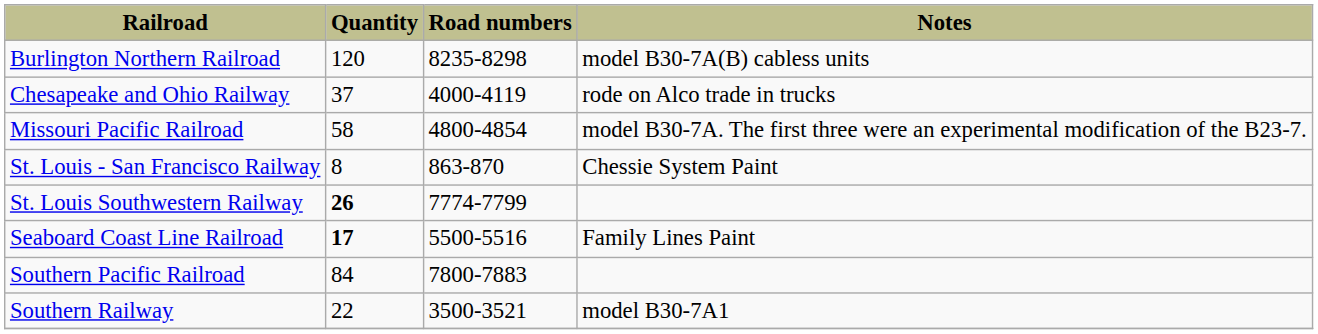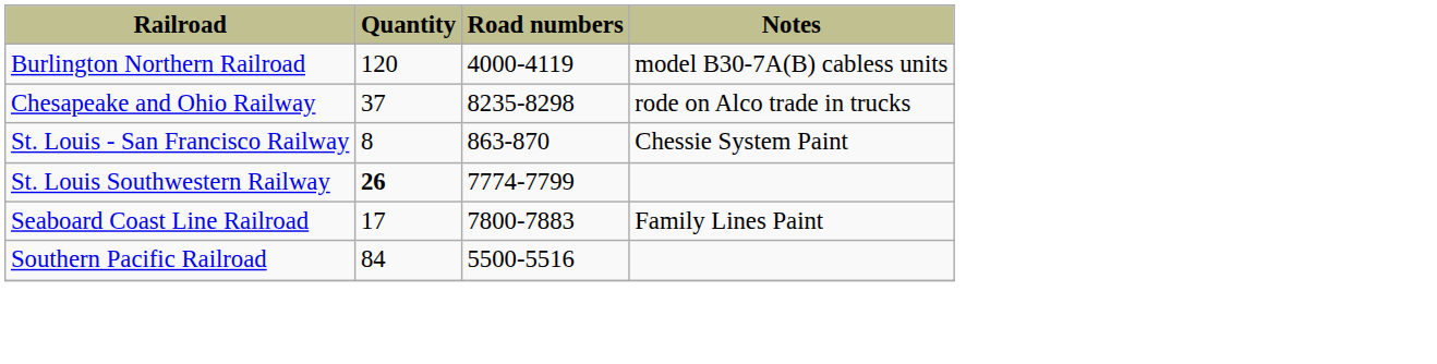 <table class="wikitable">
 <tr>
 <th style="background:#c0c090;">Railroad</th>
 <th style="background:#c0c090;">Quantity</th>
 <th style="background:#c0c090;">Road numbers</th>
 <th style="background:#c0c090;">Notes</th>
 </tr>
 <tr>
 <td><a href='#'>Burlington Northern Railroad</a></td>
 <td>120</td>
-<td>8235-8298</td>
+<td>4000-4119</td>
 <td>model B30-7A(B) cabless units</td>
 </tr>
 <tr>
 <td><a href='#'>Chesapeake and Ohio Railway</a></td>
 <td>37</td>
-<td>4000-4119</td>
+<td>8235-8298</td>
 <td>rode on Alco trade in trucks</td>
-</tr>
-<tr>
-<td><a href='#'>Missouri Pacific Railroad</a></td>
-<td>58</td>
-<td>4800-4854</td>
-<td>model B30-7A. The first three were an experimental modification of the B23-7.</td>
 </tr>
 <tr>
 <td><a href='#'>St. Louis - San Francisco Railway</a></td>
 <td>8</td>
 <td>863-870</td>
 <td>Chessie System Paint</td>
 </tr>
 <tr>
 <td><a href='#'>St. Louis Southwestern Railway</a></td>
 <td><strong>26</strong></td>
 <td>7774-7799</td>
 <td></td>
 </tr>
 <tr>
 <td><a href='#'>Seaboard Coast Line Railroad</a></td>
-<td><strong>17</strong></td>
-<td>5500-5516</td>
+<td>17</td>
+<td>7800-7883</td>
 <td>Family Lines Paint</td>
 </tr>
 <tr>
 <td><a href='#'>Southern Pacific Railroad</a></td>
 <td>84</td>
-<td>7800-7883</td>
+<td>5500-5516</td>
 <td></td>
-</tr>
-<tr>
-<td><a href='#'>Southern Railway</a></td>
-<td>22</td>
-<td>3500-3521</td>
-<td>model B30-7A1</td>
 </tr>
 <tr>
 </tr>
 </table>
